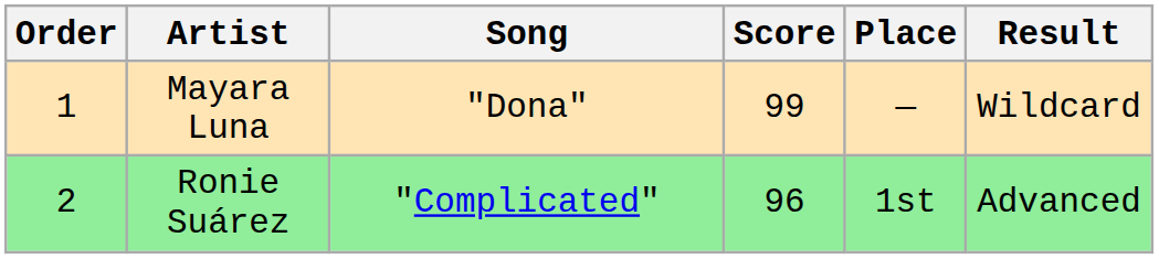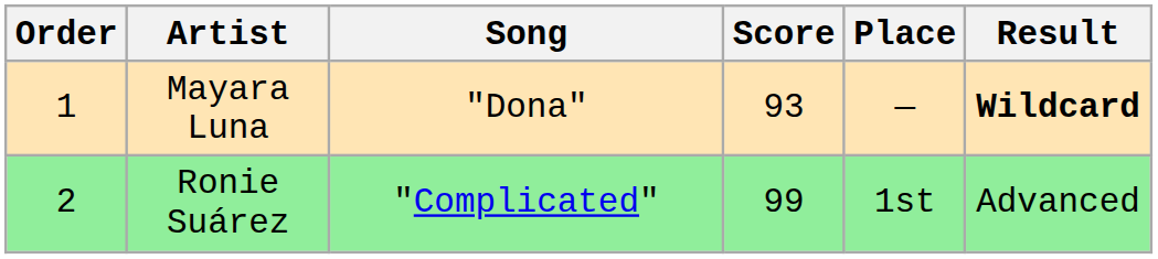 <table class="wikitable" style="text-align:center; width:70%;">
 <tr>
 <th scope="col" width="05%">Order</th>
 <th scope="col" width="17%">Artist</th>
 <th scope="col" width="33%">Song</th>
 <th scope="col" width="05%">Score</th>
 <th scope="col" width="05%">Place</th>
 <th scope="col" width="10%">Result</th>
 </tr>
 <tr bgcolor=FFE5B4>
 <td>1</td>
 <td>Mayara  Luna</td>
 <td>"Dona"</td>
-<td>99</td>
+<td>93</td>
 <td>—</td>
-<td>Wildcard</td>
+<td><strong>Wildcard</strong></td>
 </tr>
 <tr bgcolor=90EE9B>
 <td>2</td>
 <td>Ronie Suárez</td>
 <td>"<a href='#'>Complicated</a>"</td>
-<td>96</td>
+<td>99</td>
 <td>1st</td>
 <td>Advanced</td>
 </tr>
 </table>
